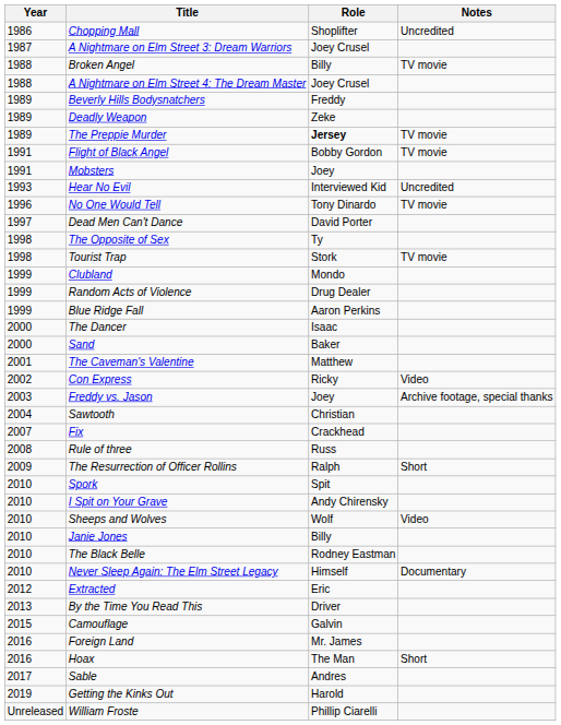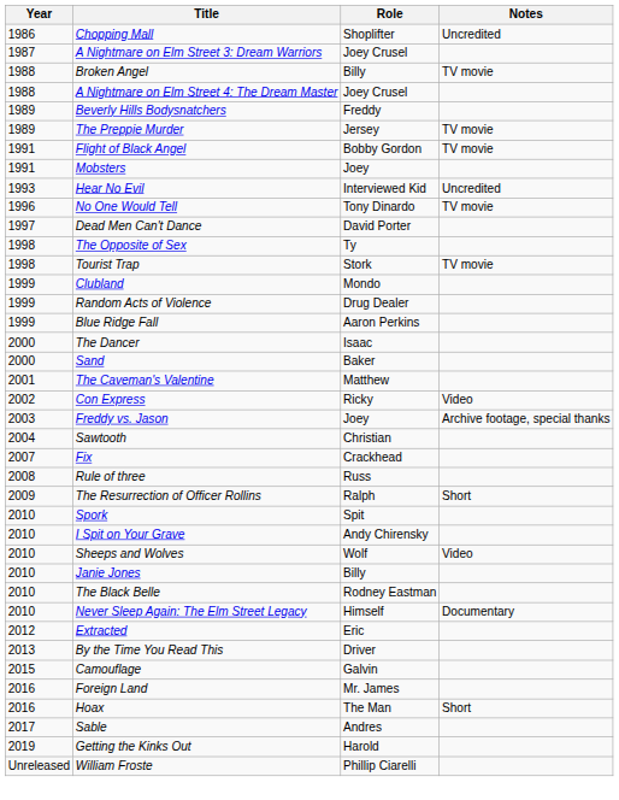 <table class="wikitable">
 <tr>
 <th>Year</th>
 <th>Title</th>
 <th>Role</th>
 <th>Notes</th>
 </tr>
 <tr>
 <td>1986</td>
 <td><em><a href='#'>Chopping Mall</a></em></td>
 <td>Shoplifter</td>
 <td>Uncredited</td>
 </tr>
 <tr>
 <td>1987</td>
 <td><em><a href='#'>A Nightmare on Elm Street 3: Dream Warriors</a></em></td>
 <td>Joey Crusel</td>
 <td></td>
 </tr>
 <tr>
 <td>1988</td>
 <td><em>Broken Angel</em></td>
 <td>Billy</td>
 <td>TV movie</td>
 </tr>
 <tr>
 <td>1988</td>
 <td><em><a href='#'>A Nightmare on Elm Street 4: The Dream Master</a></em></td>
 <td>Joey Crusel</td>
 <td></td>
 </tr>
 <tr>
 <td>1989</td>
 <td><em><a href='#'>Beverly Hills Bodysnatchers</a></em></td>
 <td>Freddy</td>
 <td></td>
 </tr>
 <tr>
 <td>1989</td>
-<td><em><a href='#'>Deadly Weapon</a></em></td>
-<td>Zeke</td>
-<td></td>
-</tr>
-<tr>
-<td>1989</td>
 <td><em><a href='#'>The Preppie Murder</a></em></td>
-<td><strong>Jersey</strong></td>
+<td>Jersey</td>
 <td>TV movie</td>
 </tr>
 <tr>
 <td>1991</td>
 <td><em><a href='#'>Flight of Black Angel</a></em></td>
 <td>Bobby Gordon</td>
 <td>TV movie</td>
 </tr>
 <tr>
 <td>1991</td>
 <td><em><a href='#'>Mobsters</a></em></td>
 <td>Joey</td>
 <td></td>
 </tr>
 <tr>
 <td>1993</td>
 <td><em><a href='#'>Hear No Evil</a> </em></td>
 <td>Interviewed Kid</td>
 <td>Uncredited</td>
 </tr>
 <tr>
 <td>1996</td>
 <td><em><a href='#'>No One Would Tell</a></em></td>
 <td>Tony Dinardo</td>
 <td>TV movie</td>
 </tr>
 <tr>
 <td>1997</td>
 <td><em>Dead Men Can't Dance</em></td>
 <td>David Porter</td>
 <td></td>
 </tr>
 <tr>
 <td>1998</td>
 <td><em><a href='#'>The Opposite of Sex</a></em></td>
 <td>Ty</td>
 <td></td>
 </tr>
 <tr>
 <td>1998</td>
 <td><em>Tourist Trap</em></td>
 <td>Stork</td>
 <td>TV movie</td>
 </tr>
 <tr>
 <td>1999</td>
 <td><em><a href='#'>Clubland</a></em></td>
 <td>Mondo</td>
 <td></td>
 </tr>
 <tr>
 <td>1999</td>
 <td><em>Random Acts of Violence</em></td>
 <td>Drug Dealer</td>
 <td></td>
 </tr>
 <tr>
 <td>1999</td>
 <td><em>Blue Ridge Fall</em></td>
 <td>Aaron Perkins</td>
 <td></td>
 </tr>
 <tr>
 <td>2000</td>
 <td><em>The Dancer</em></td>
 <td>Isaac</td>
 <td></td>
 </tr>
 <tr>
 <td>2000</td>
 <td><em><a href='#'>Sand</a></em></td>
 <td>Baker</td>
 <td></td>
 </tr>
 <tr>
 <td>2001</td>
 <td><em><a href='#'>The Caveman's Valentine</a></em></td>
 <td>Matthew</td>
 <td></td>
 </tr>
 <tr>
 <td>2002</td>
 <td><em><a href='#'>Con Express</a></em></td>
 <td>Ricky</td>
 <td>Video</td>
 </tr>
 <tr>
 <td>2003</td>
 <td><em><a href='#'>Freddy vs. Jason</a></em></td>
 <td>Joey</td>
 <td>Archive footage, special thanks</td>
 </tr>
 <tr>
 <td>2004</td>
 <td><em>Sawtooth</em></td>
 <td>Christian</td>
 <td></td>
 </tr>
 <tr>
 <td>2007</td>
 <td><em><a href='#'>Fix</a></em></td>
 <td>Crackhead</td>
 <td></td>
 </tr>
 <tr>
 <td>2008</td>
 <td><em>Rule of three</em></td>
 <td>Russ</td>
 <td></td>
 </tr>
 <tr>
 <td>2009</td>
 <td><em>The Resurrection of Officer Rollins</em></td>
 <td>Ralph</td>
 <td>Short</td>
 </tr>
 <tr>
 <td>2010</td>
 <td><em><a href='#'>Spork</a></em></td>
 <td>Spit</td>
 <td></td>
 </tr>
 <tr>
 <td>2010</td>
 <td><em><a href='#'>I Spit on Your Grave</a></em></td>
 <td>Andy  Chirensky</td>
 <td></td>
 </tr>
 <tr>
 <td>2010</td>
 <td><em>Sheeps and Wolves</em></td>
 <td>Wolf</td>
 <td>Video</td>
 </tr>
 <tr>
 <td>2010</td>
 <td><em><a href='#'>Janie Jones</a></em></td>
 <td>Billy</td>
 <td></td>
 </tr>
 <tr>
 <td>2010</td>
 <td><em>The Black Belle</em></td>
 <td>Rodney Eastman</td>
 <td></td>
 </tr>
 <tr>
 <td>2010</td>
 <td><em><a href='#'>Never Sleep Again: The Elm Street Legacy</a></em></td>
 <td>Himself</td>
 <td>Documentary</td>
 </tr>
 <tr>
 <td>2012</td>
 <td><em><a href='#'>Extracted</a></em></td>
 <td>Eric</td>
 <td></td>
 </tr>
 <tr>
 <td>2013</td>
 <td><em>By the Time You Read This</em></td>
 <td>Driver</td>
 <td></td>
 </tr>
 <tr>
 <td>2015</td>
 <td><em>Camouflage</em></td>
 <td>Galvin</td>
 <td></td>
 </tr>
 <tr>
 <td>2016</td>
 <td><em>Foreign Land</em></td>
 <td>Mr. James</td>
 <td></td>
 </tr>
 <tr>
 <td>2016</td>
 <td><em>Hoax</em></td>
 <td>The Man</td>
 <td>Short</td>
 </tr>
 <tr>
 <td>2017</td>
 <td><em>Sable</em></td>
 <td>Andres</td>
 <td></td>
 </tr>
 <tr>
 <td>2019</td>
 <td><em>Getting the Kinks Out</em></td>
 <td>Harold</td>
 <td></td>
 </tr>
 <tr>
 <td>Unreleased</td>
 <td><em>William Froste</em></td>
 <td>Phillip Ciarelli</td>
 <td></td>
 </tr>
 </table>
